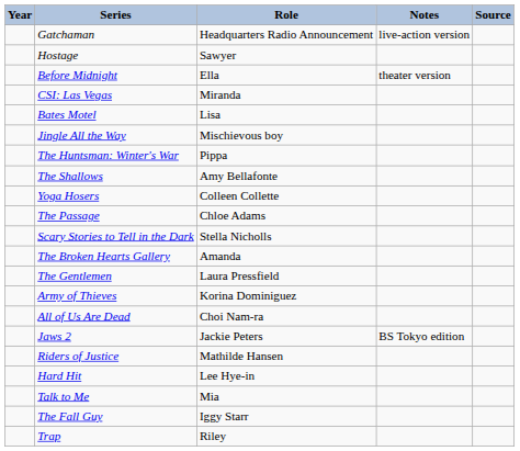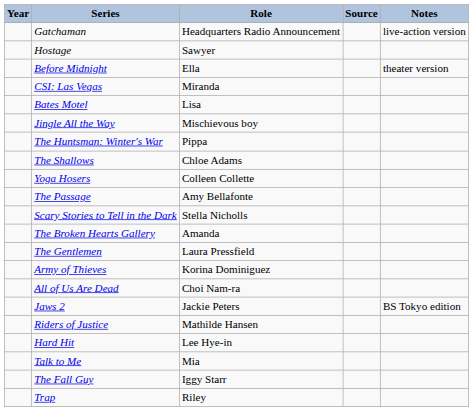 <table class="wikitable sortable plainrowheaders" style="width=95%;  font-size: 95%;">
 <tr>
 <th style="background:#b0c4de;">Year </th>
 <th style="background:#b0c4de;">Series</th>
 <th style="background:#b0c4de;">Role </th>
+<th style="background:#b0c4de;" class="unsortable">Source</th>
 <th style="background:#b0c4de;" class="unsortable">Notes </th>
-<th style="background:#b0c4de;" class="unsortable">Source</th>
 </tr>
 <tr>
 <td></td>
 <td><em>Gatchaman</em></td>
 <td>Headquarters Radio Announcement</td>
+<td> </td>
 <td>live-action version</td>
-<td> </td>
 </tr>
 <tr>
 <td></td>
 <td><em>Hostage</em></td>
 <td>Sawyer</td>
 <td> </td>
 <td> </td>
 </tr>
 <tr>
 <td></td>
 <td><em><a href='#'>Before Midnight</a></em></td>
 <td>Ella</td>
+<td></td>
 <td>theater version</td>
-<td></td>
 </tr>
 <tr>
 <td></td>
 <td><em><a href='#'>CSI: Las Vegas</a></em></td>
 <td>Miranda</td>
 <td> </td>
 <td> </td>
 </tr>
 <tr>
 <td></td>
 <td><em><a href='#'>Bates Motel</a></em></td>
 <td>Lisa</td>
 <td> </td>
 <td> </td>
 </tr>
 <tr>
 <td></td>
 <td><em><a href='#'>Jingle All the Way</a></em></td>
 <td>Mischievous boy</td>
 <td> </td>
 <td> </td>
 </tr>
 <tr>
 <td></td>
 <td><em><a href='#'>The Huntsman: Winter's War</a></em></td>
 <td>Pippa</td>
+<td></td>
 <td> </td>
-<td></td>
 </tr>
 <tr>
 <td></td>
 <td><em><a href='#'>The Shallows</a></em></td>
-<td>Amy Bellafonte</td>
+<td>Chloe Adams</td>
+<td></td>
 <td> </td>
-<td></td>
 </tr>
 <tr>
 <td></td>
 <td><em><a href='#'>Yoga Hosers</a></em></td>
 <td>Colleen Collette</td>
+<td></td>
 <td> </td>
-<td></td>
 </tr>
 <tr>
 <td></td>
 <td><em><a href='#'>The Passage</a></em></td>
-<td>Chloe Adams</td>
+<td>Amy Bellafonte</td>
+<td></td>
 <td> </td>
-<td></td>
 </tr>
 <tr>
 <td></td>
 <td><em><a href='#'>Scary Stories to Tell in the Dark</a></em></td>
 <td>Stella Nicholls</td>
+<td></td>
 <td> </td>
-<td></td>
 </tr>
 <tr>
 <td></td>
 <td><em><a href='#'>The Broken Hearts Gallery</a></em></td>
 <td>Amanda</td>
+<td></td>
 <td> </td>
-<td></td>
 </tr>
 <tr>
 <td></td>
 <td><em><a href='#'>The Gentlemen</a></em></td>
 <td>Laura Pressfield</td>
+<td></td>
 <td> </td>
-<td></td>
 </tr>
 <tr>
 <td></td>
 <td><em><a href='#'>Army of Thieves</a></em></td>
 <td>Korina Dominiguez</td>
+<td></td>
 <td> </td>
-<td></td>
 </tr>
 <tr>
 <td></td>
 <td><em><a href='#'>All of Us Are Dead</a></em></td>
 <td>Choi Nam-ra</td>
+<td></td>
 <td> </td>
-<td></td>
 </tr>
 <tr>
 <td></td>
 <td><em><a href='#'>Jaws 2</a></em></td>
 <td>Jackie Peters</td>
+<td></td>
 <td>BS Tokyo edition</td>
-<td></td>
 </tr>
 <tr>
 <td></td>
 <td><em><a href='#'>Riders of Justice</a></em></td>
 <td>Mathilde Hansen</td>
+<td></td>
 <td> </td>
-<td></td>
 </tr>
 <tr>
 <td></td>
 <td><em><a href='#'>Hard Hit</a></em></td>
 <td>Lee Hye-in</td>
+<td></td>
 <td> </td>
-<td></td>
 </tr>
 <tr>
 <td></td>
 <td><em><a href='#'>Talk to Me</a></em></td>
 <td>Mia</td>
+<td></td>
 <td> </td>
-<td></td>
 </tr>
 <tr>
 <td></td>
 <td><em><a href='#'>The Fall Guy</a></em></td>
 <td>Iggy Starr</td>
+<td></td>
 <td> </td>
-<td></td>
 </tr>
 <tr>
 <td></td>
 <td><em><a href='#'>Trap</a></em></td>
 <td>Riley</td>
+<td></td>
 <td> </td>
-<td></td>
 </tr>
 </table>
